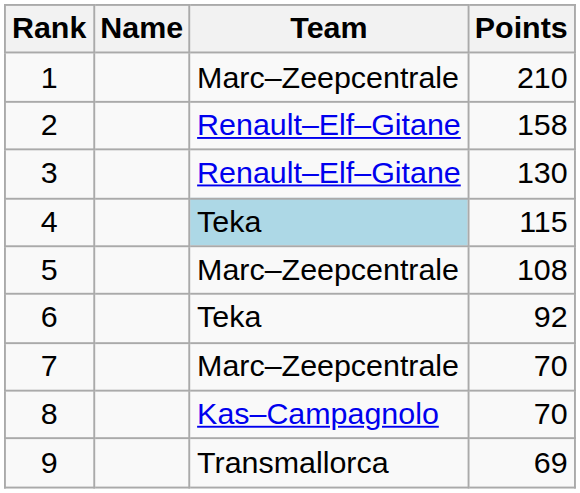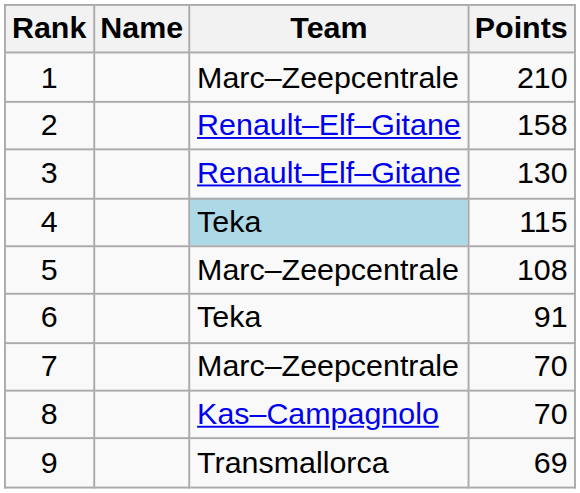 <table class="wikitable">
 <tr>
 <th>Rank</th>
 <th>Name</th>
 <th>Team</th>
 <th>Points</th>
 </tr>
 <tr>
 <td style="text-align:center;">1</td>
 <td></td>
 <td>Marc–Zeepcentrale</td>
 <td align=right>210</td>
 </tr>
 <tr>
 <td style="text-align:center;">2</td>
 <td></td>
 <td><a href='#'>Renault–Elf–Gitane</a></td>
 <td align=right>158</td>
 </tr>
 <tr>
 <td style="text-align:center;">3</td>
 <td></td>
 <td><a href='#'>Renault–Elf–Gitane</a></td>
 <td align=right>130</td>
 </tr>
 <tr>
 <td style="text-align:center;">4</td>
 <td></td>
 <td style="background: lightblue;">Teka</td>
 <td align=right>115</td>
 </tr>
 <tr>
 <td style="text-align:center;">5</td>
 <td></td>
 <td>Marc–Zeepcentrale</td>
 <td align=right>108</td>
 </tr>
 <tr>
 <td style="text-align:center;">6</td>
 <td></td>
 <td>Teka</td>
-<td align=right>92</td>
+<td align=right>91</td>
 </tr>
 <tr>
 <td style="text-align:center;">7</td>
 <td></td>
 <td>Marc–Zeepcentrale</td>
 <td align=right>70</td>
 </tr>
 <tr>
 <td style="text-align:center;">8</td>
 <td></td>
 <td><a href='#'>Kas–Campagnolo</a></td>
 <td align=right>70</td>
 </tr>
 <tr>
 <td style="text-align:center;">9</td>
 <td></td>
 <td>Transmallorca</td>
 <td align=right>69</td>
 </tr>
 </table>
